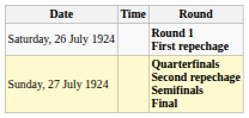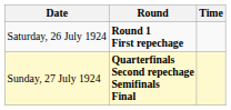 <table class="wikitable">
 <tr>
 <th>Date</th>
+<th>Round</th>
 <th>Time</th>
-<th>Round</th>
 </tr>
 <tr>
 <td>Saturday, 26 July 1924</td>
+<td><strong>Round 1</strong><br><strong>First repechage</strong></td>
 <td></td>
-<td><strong>Round 1</strong><br><strong>First repechage</strong></td>
 </tr>
 <tr style=background:lemonchiffon>
 <td>Sunday, 27 July 1924</td>
+<td><strong>Quarterfinals</strong><br><strong>Second repechage</strong><br><strong>Semifinals</strong><br><strong>Final</strong></td>
 <td></td>
-<td><strong>Quarterfinals</strong><br><strong>Second repechage</strong><br><strong>Semifinals</strong><br><strong>Final</strong></td>
 </tr>
 </table>
